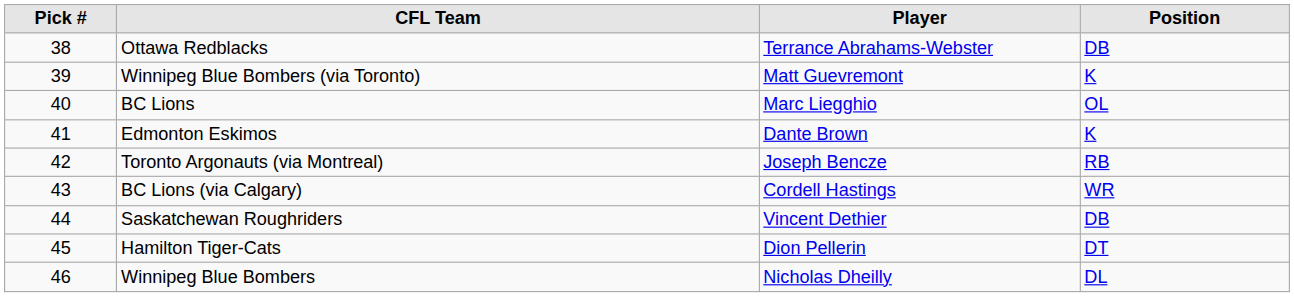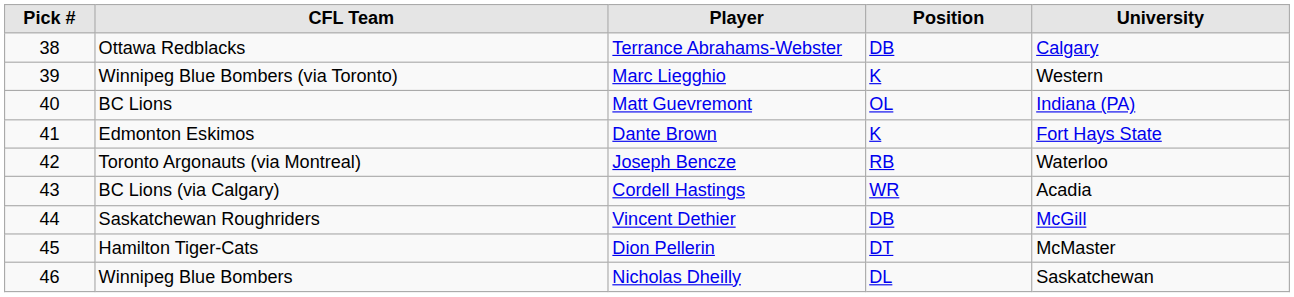 <table class="wikitable" style="width: 90%">
 <tr>
 <th style="background:#E5E5E5;" width=7%>Pick #</th>
 <th width=40% style="background:#E5E5E5;">CFL Team</th>
 <th width=20% style="background:#E5E5E5;">Player</th>
 <th width=13% style="background:#E5E5E5;">Position</th>
+<th width=20% style="background:#E5E5E5;">University</th>
 </tr>
 <tr>
 <td align=center>38</td>
 <td>Ottawa Redblacks</td>
 <td><a href='#'>Terrance Abrahams-Webster</a></td>
 <td><a href='#'>DB</a></td>
+<td><a href='#'>Calgary</a></td>
 </tr>
 <tr>
 <td align=center>39</td>
 <td>Winnipeg Blue Bombers (via Toronto)</td>
-<td><a href='#'>Matt Guevremont</a></td>
+<td><a href='#'>Marc Liegghio</a></td>
 <td><a href='#'>K</a></td>
+<td>Western</td>
 </tr>
 <tr>
 <td align=center>40</td>
 <td>BC Lions</td>
-<td><a href='#'>Marc Liegghio</a></td>
+<td><a href='#'>Matt Guevremont</a></td>
 <td><a href='#'>OL</a></td>
+<td><a href='#'>Indiana (PA)</a></td>
 </tr>
 <tr>
 <td align=center>41</td>
 <td>Edmonton Eskimos</td>
 <td><a href='#'>Dante Brown</a></td>
 <td><a href='#'>K</a></td>
+<td><a href='#'>Fort Hays State</a></td>
 </tr>
 <tr>
 <td align=center>42</td>
 <td>Toronto Argonauts (via Montreal)</td>
 <td><a href='#'>Joseph Bencze</a></td>
 <td><a href='#'>RB</a></td>
+<td>Waterloo</td>
 </tr>
 <tr>
 <td align=center>43</td>
 <td>BC Lions (via Calgary)</td>
 <td><a href='#'>Cordell Hastings</a></td>
 <td><a href='#'>WR</a></td>
+<td>Acadia</td>
 </tr>
 <tr>
 <td align=center>44</td>
 <td>Saskatchewan Roughriders</td>
 <td><a href='#'>Vincent Dethier</a></td>
 <td><a href='#'>DB</a></td>
+<td><a href='#'>McGill</a></td>
 </tr>
 <tr>
 <td align=center>45</td>
 <td>Hamilton Tiger-Cats</td>
 <td><a href='#'>Dion Pellerin</a></td>
 <td><a href='#'>DT</a></td>
+<td>McMaster</td>
 </tr>
 <tr>
 <td align=center>46</td>
 <td>Winnipeg Blue Bombers</td>
 <td><a href='#'>Nicholas Dheilly</a></td>
 <td><a href='#'>DL</a></td>
+<td>Saskatchewan</td>
 </tr>
 </table>
